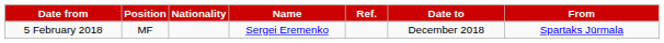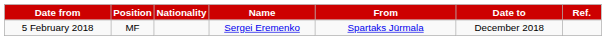 <table class="wikitable" style="text-align:center; font-size:90%; ">
 <tr>
 <th style="background:#CD0000; color:white; width:150px;">Date from</th>
 <th style="background:#CD0000; color:white; width:50px;">Position</th>
 <th style="background:#CD0000; color:white; width:50px;">Nationality</th>
 <th style="background:#CD0000; color:white; width:150px;">Name</th>
+<th style="background:#CD0000; color:white; width:200px;">From</th>
+<th style="background:#CD0000; color:white; width:150px;">Date to</th>
 <th style="background:#CD0000; color:white; width:50px;">Ref.</th>
-<th style="background:#CD0000; color:white; width:150px;">Date to</th>
-<th style="background:#CD0000; color:white; width:200px;">From</th>
 </tr>
 <tr>
 <td>5 February 2018</td>
 <td>MF</td>
 <td></td>
 <td><a href='#'>Sergei Eremenko</a></td>
+<td><a href='#'>Spartaks Jūrmala</a></td>
+<td>December 2018</td>
 <td></td>
-<td>December 2018</td>
-<td><a href='#'>Spartaks Jūrmala</a></td>
 </tr>
 </table>
